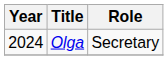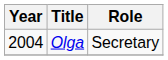 <table class="wikitable">
 <tr>
 <th>Year</th>
 <th>Title</th>
 <th>Role</th>
 </tr>
 <tr>
-<td>2024</td>
+<td>2004</td>
 <td><em><a href='#'>Olga</a></em></td>
 <td>Secretary</td>
 </tr>
 <tr>
 </tr>
 </table>
